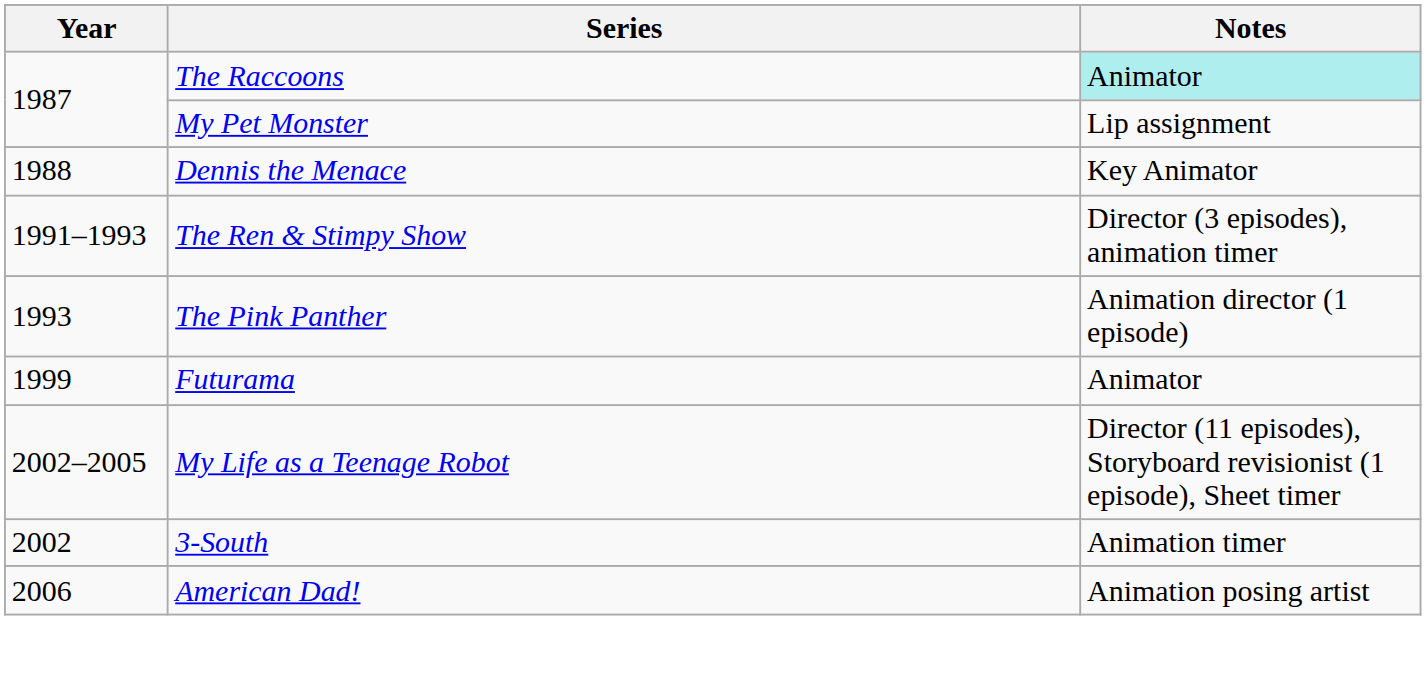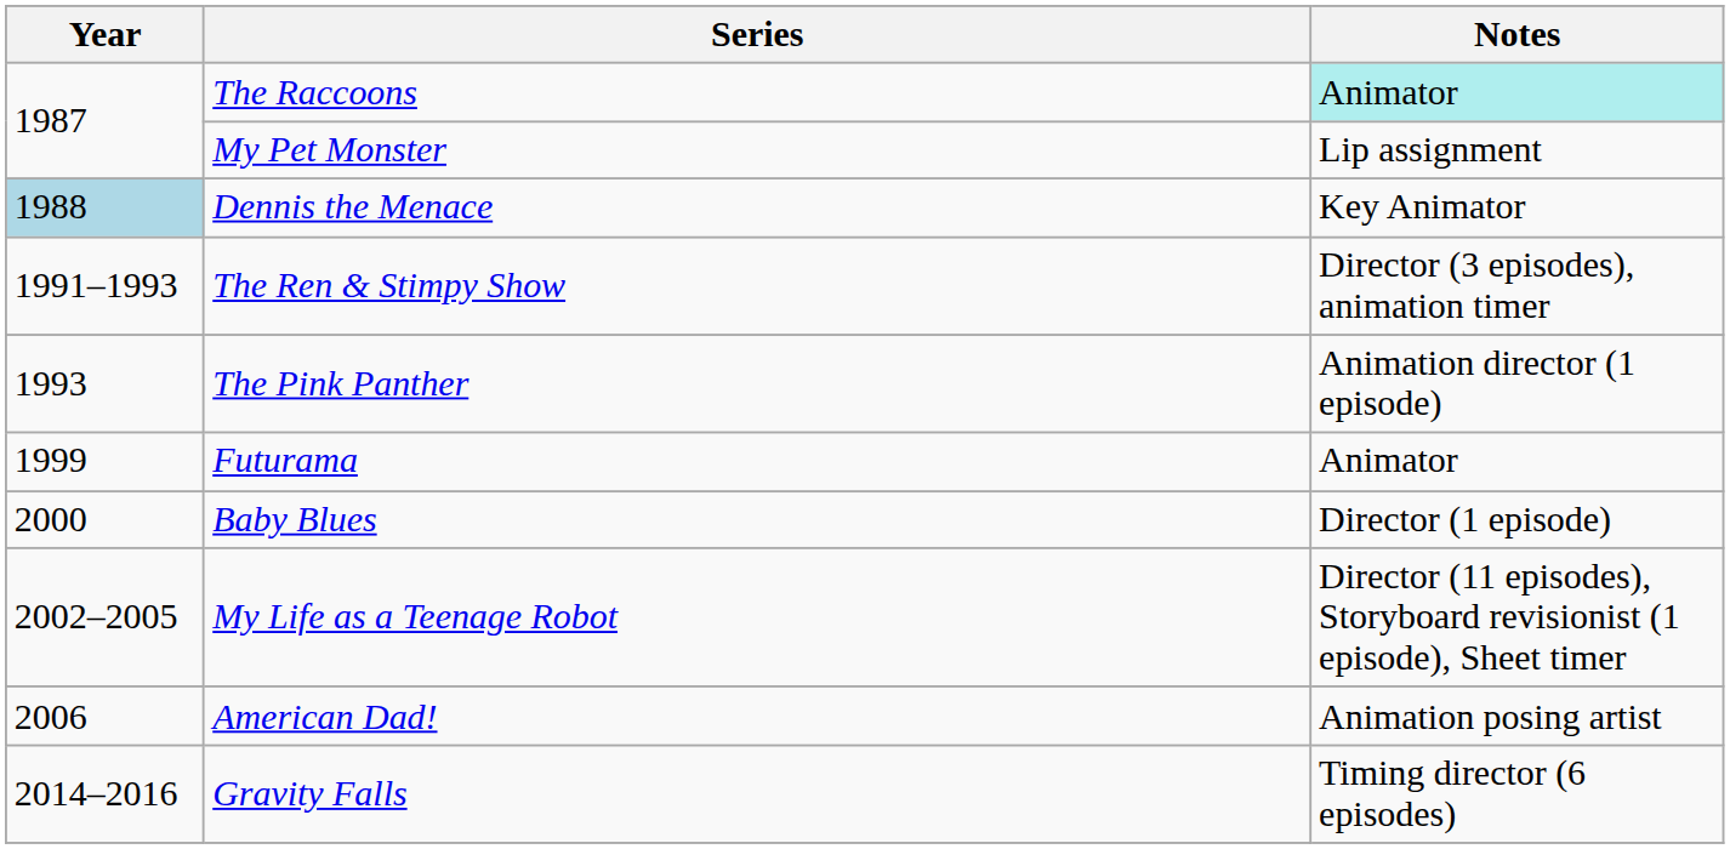 <table class="wikitable" width="60%">
 <tr>
 <th width="80px">Year</th>
 <th>Series</th>
 <th width="175px">Notes</th>
 </tr>
 <tr>
 <td rowspan="2">1987</td>
 <td><em><a href='#'>The Raccoons</a></em></td>
 <td style="background: paleturquoise;">Animator</td>
 </tr>
 <tr>
 <td><em><a href='#'>My Pet Monster</a></em></td>
 <td>Lip assignment</td>
 </tr>
 <tr>
-<td>1988</td>
+<td style="background: lightblue;">1988</td>
 <td><em><a href='#'>Dennis the Menace</a></em></td>
 <td>Key Animator</td>
 </tr>
 <tr>
 <td>1991–1993</td>
 <td><em><a href='#'>The Ren & Stimpy Show</a></em></td>
 <td>Director (3 episodes), animation timer</td>
 </tr>
 <tr>
 <td>1993</td>
 <td><em><a href='#'>The Pink Panther</a></em></td>
 <td>Animation director (1 episode)</td>
 </tr>
 <tr>
 <td>1999</td>
 <td><em><a href='#'>Futurama</a></em></td>
 <td>Animator</td>
 </tr>
 <tr>
+<td>2000</td>
+<td><em><a href='#'>Baby Blues</a></em></td>
+<td>Director (1 episode)</td>
+</tr>
+<tr>
 <td>2002–2005</td>
 <td><em><a href='#'>My Life as a Teenage Robot</a></em></td>
 <td>Director (11 episodes), Storyboard revisionist (1 episode), Sheet timer</td>
-</tr>
-<tr>
-<td>2002</td>
-<td><em><a href='#'>3-South</a></em></td>
-<td>Animation timer</td>
 </tr>
 <tr>
 <td>2006</td>
 <td><em><a href='#'>American Dad!</a></em></td>
 <td>Animation posing artist</td>
 </tr>
+<tr>
+<td>2014–2016</td>
+<td><em><a href='#'>Gravity Falls</a></em></td>
+<td>Timing director (6 episodes)</td>
+</tr>
 </table>
